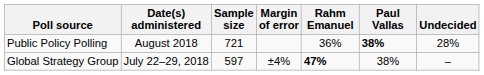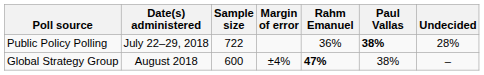 <table class="wikitable">
 <tr valign=bottom>
 <th>Poll source</th>
 <th>Date(s)<br>administered</th>
 <th>Sample<br>size</th>
 <th>Margin<br>of error</th>
 <th style="width:75px;">Rahm<br>Emanuel</th>
 <th style="width:75px;">Paul<br>Vallas</th>
 <th style="width:75px;">Undecided</th>
 </tr>
 <tr>
 <td>Public Policy Polling</td>
-<td align=center>August 2018</td>
-<td align=center>721</td>
+<td align=center>July 22–29, 2018</td>
+<td align=center>722</td>
 <td align=center></td>
 <td align=center>36%</td>
 <td><strong>38%</strong></td>
 <td align=center>28%</td>
 </tr>
 <tr>
 <td>Global Strategy Group</td>
-<td align=center>July 22–29, 2018</td>
-<td align=center>597</td>
+<td align=center>August 2018</td>
+<td align=center>600</td>
 <td align=center>±4%</td>
 <td><strong>47%</strong></td>
 <td align=center>38%</td>
 <td align=center>–</td>
 </tr>
 </table>
